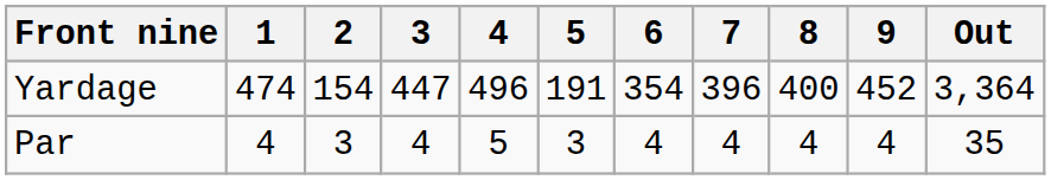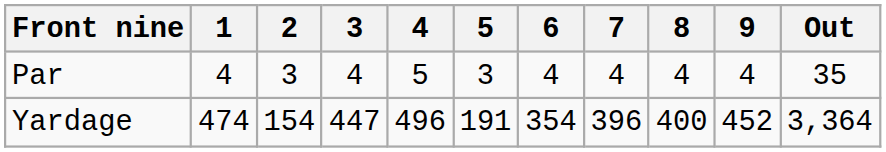 <table class="wikitable">
 <tr>
 <th align="left">Front nine</th>
 <th>1</th>
 <th>2</th>
 <th>3</th>
 <th>4</th>
 <th>5</th>
 <th>6</th>
 <th>7</th>
 <th>8</th>
 <th>9</th>
 <th>Out</th>
 </tr>
 <tr>
+<td>Par</td>
+<td align="center">4</td>
+<td align="center">3</td>
+<td align="center">4</td>
+<td align="center">5</td>
+<td align="center">3</td>
+<td align="center">4</td>
+<td align="center">4</td>
+<td align="center">4</td>
+<td align="center">4</td>
+<td align="center">35</td>
+</tr>
+<tr>
 <td>Yardage</td>
 <td align="center">474</td>
 <td align="center">154</td>
 <td align="center">447</td>
 <td align="center">496</td>
 <td align="center">191</td>
 <td align="center">354</td>
 <td align="center">396</td>
 <td align="center">400</td>
 <td align="center">452</td>
 <td align="center">3,364</td>
 </tr>
-<tr>
-<td>Par</td>
-<td align="center">4</td>
-<td align="center">3</td>
-<td align="center">4</td>
-<td align="center">5</td>
-<td align="center">3</td>
-<td align="center">4</td>
-<td align="center">4</td>
-<td align="center">4</td>
-<td align="center">4</td>
-<td align="center">35</td>
-</tr>
 </table>
